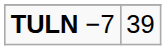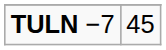 <table class="wikitable">
 <tr align="center">
 </tr>
 <tr align="center">
 <td><strong>TULN</strong> −7</td>
-<td>39</td>
+<td>45</td>
 </tr>
 </table>
